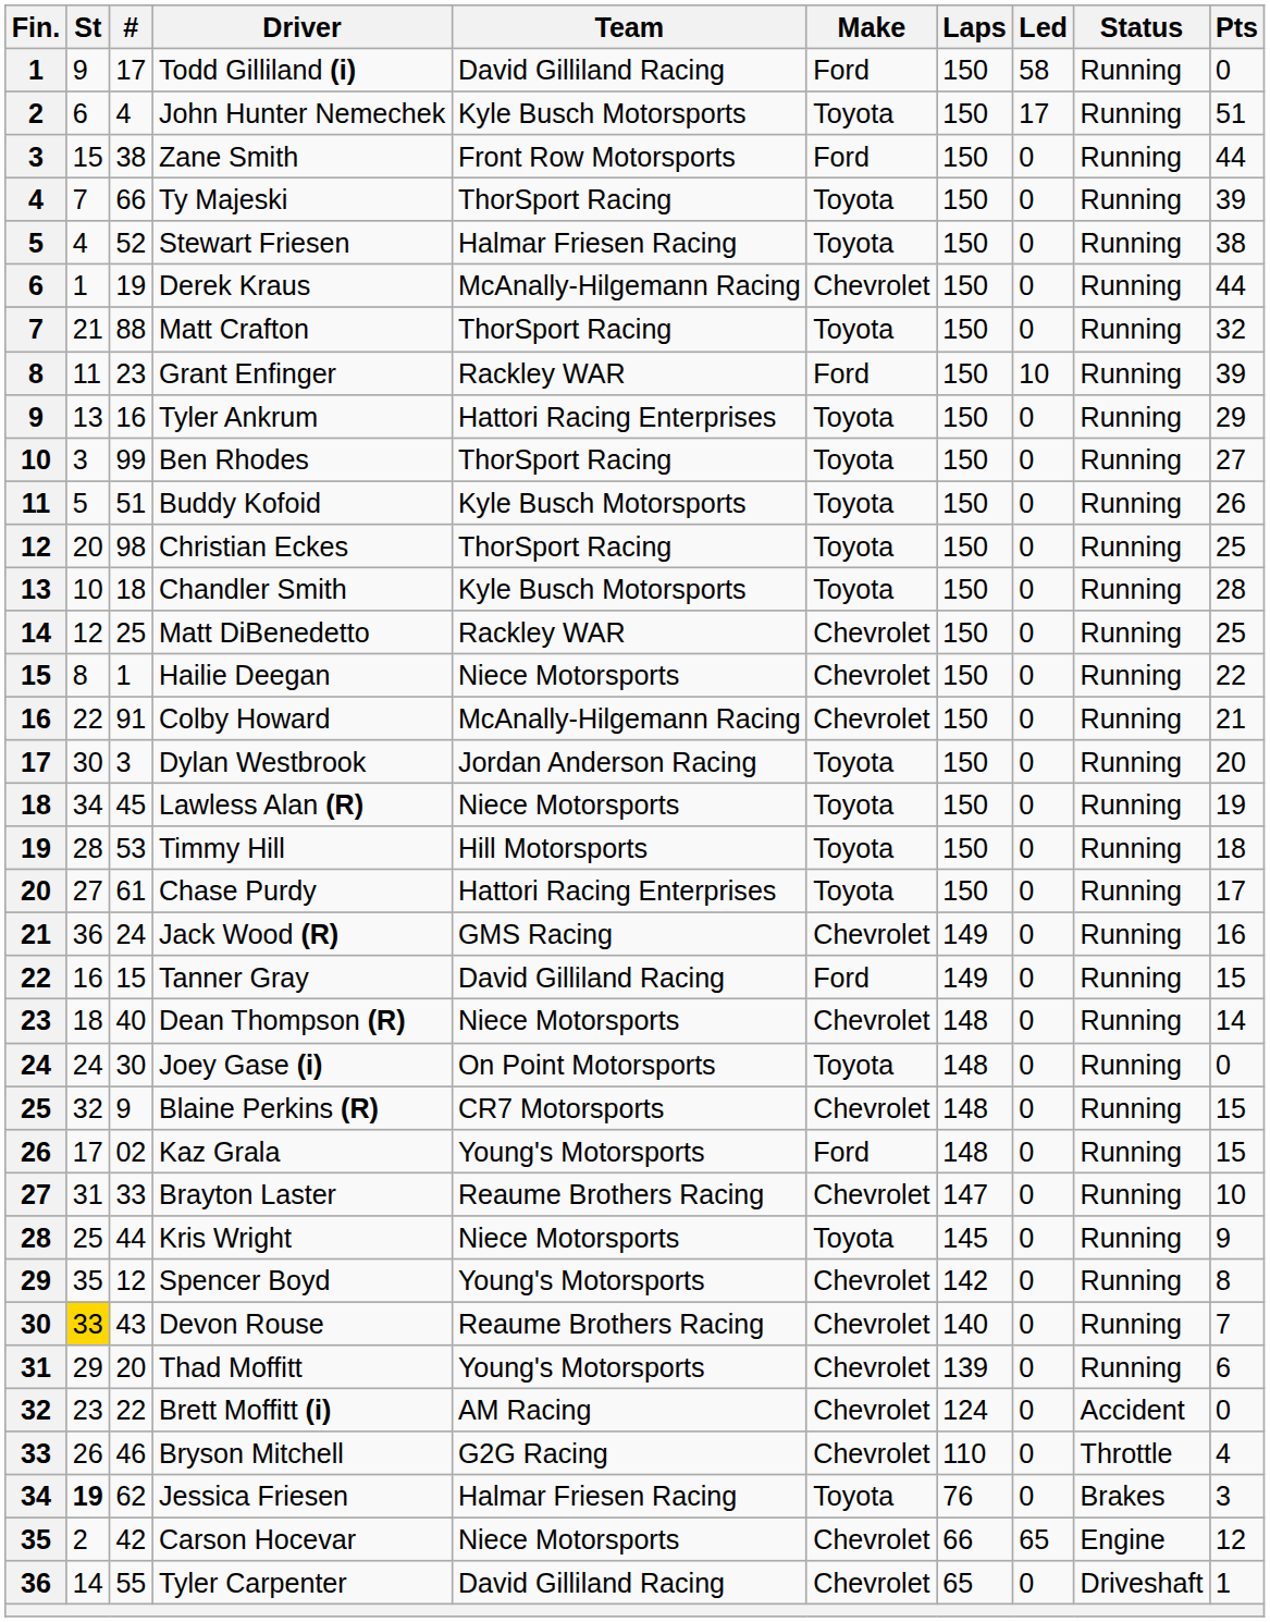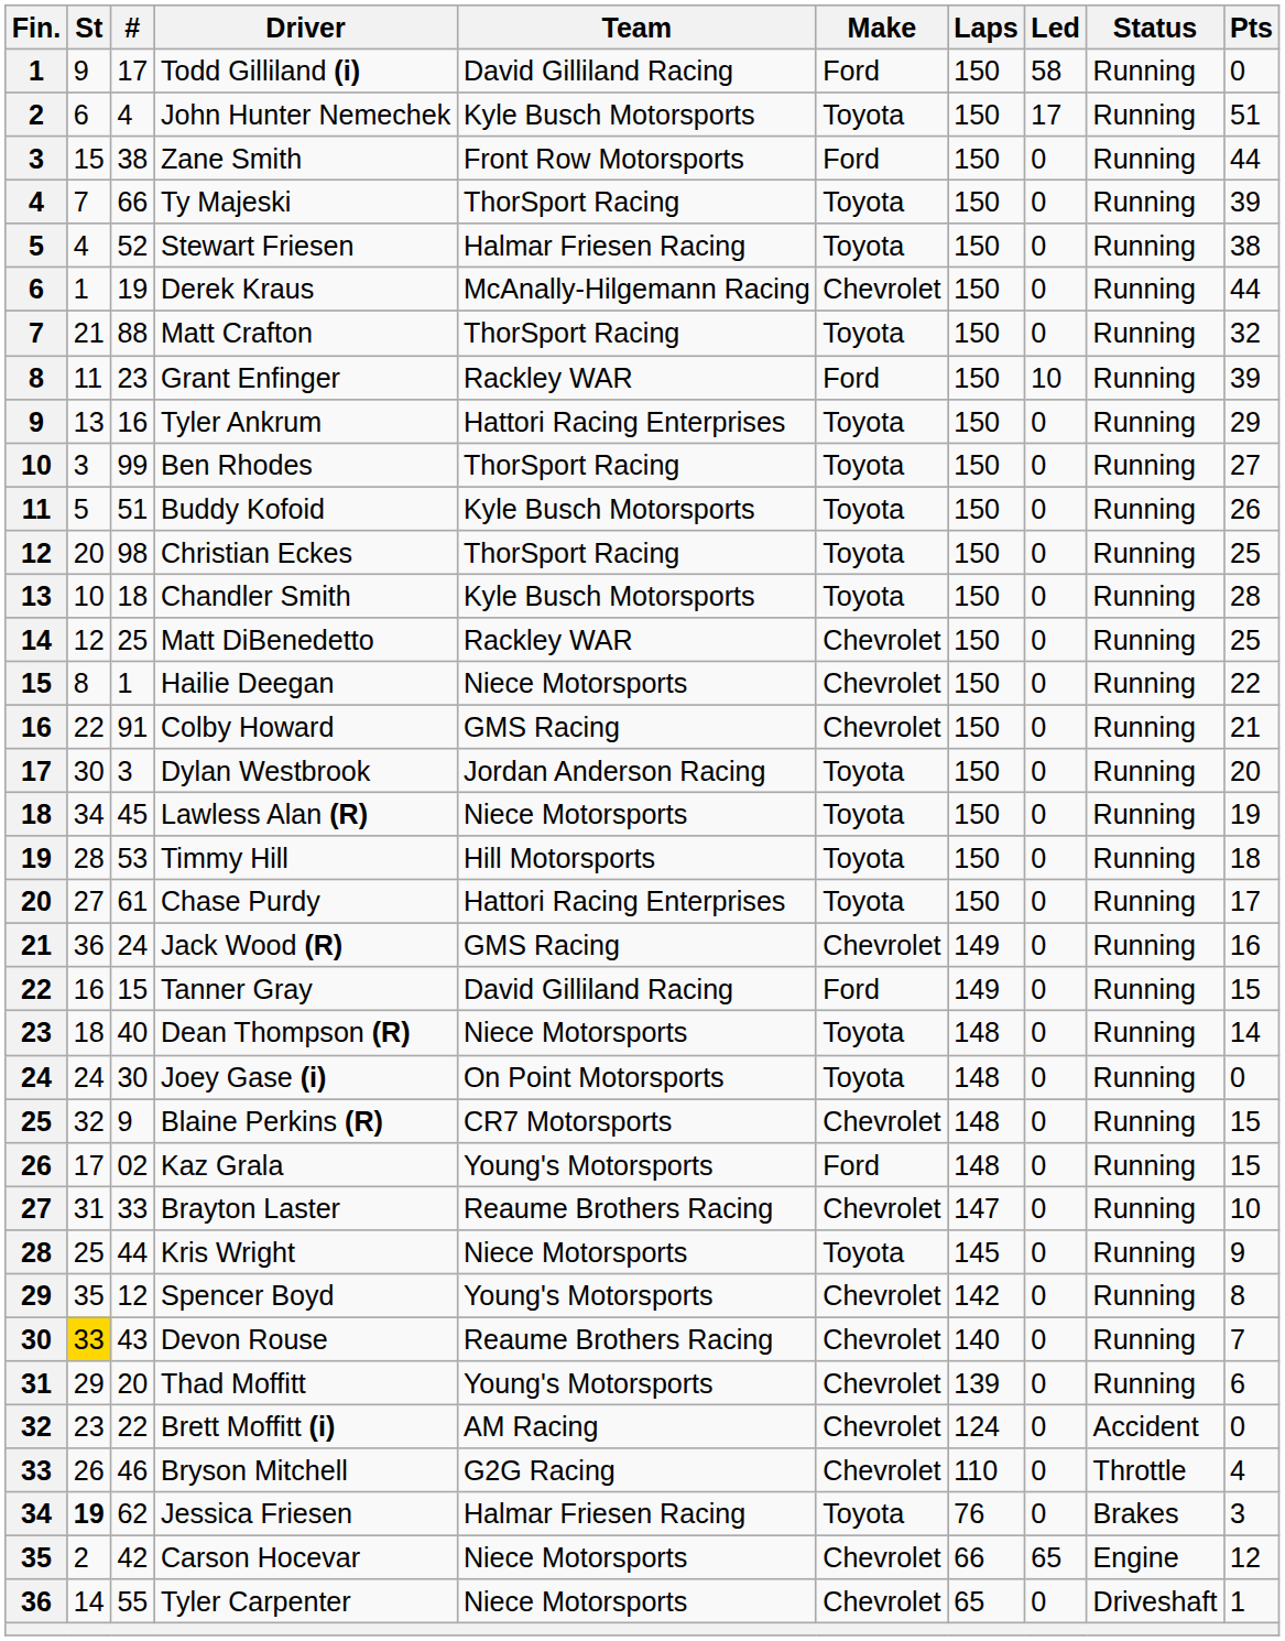 <table class="wikitable" style="font-size:95%">
 <tr>
 <th>Fin.</th>
 <th>St</th>
 <th>#</th>
 <th>Driver</th>
 <th>Team</th>
 <th>Make</th>
 <th>Laps</th>
 <th>Led</th>
 <th>Status</th>
 <th>Pts</th>
 </tr>
 <tr>
 <th>1</th>
 <td>9</td>
 <td>17</td>
 <td>Todd Gilliland <strong>(i)</strong></td>
 <td>David Gilliland Racing</td>
 <td>Ford</td>
 <td>150</td>
 <td>58</td>
 <td>Running</td>
 <td>0</td>
 </tr>
 <tr>
 <th>2</th>
 <td>6</td>
 <td>4</td>
 <td>John Hunter Nemechek</td>
 <td>Kyle Busch Motorsports</td>
 <td>Toyota</td>
 <td>150</td>
 <td>17</td>
 <td>Running</td>
 <td>51</td>
 </tr>
 <tr>
 <th>3</th>
 <td>15</td>
 <td>38</td>
 <td>Zane Smith</td>
 <td>Front Row Motorsports</td>
 <td>Ford</td>
 <td>150</td>
 <td>0</td>
 <td>Running</td>
 <td>44</td>
 </tr>
 <tr>
 <th>4</th>
 <td>7</td>
 <td>66</td>
 <td>Ty Majeski</td>
 <td>ThorSport Racing</td>
 <td>Toyota</td>
 <td>150</td>
 <td>0</td>
 <td>Running</td>
 <td>39</td>
 </tr>
 <tr>
 <th>5</th>
 <td>4</td>
 <td>52</td>
 <td>Stewart Friesen</td>
 <td>Halmar Friesen Racing</td>
 <td>Toyota</td>
 <td>150</td>
 <td>0</td>
 <td>Running</td>
 <td>38</td>
 </tr>
 <tr>
 <th>6</th>
 <td>1</td>
 <td>19</td>
 <td>Derek Kraus</td>
 <td>McAnally-Hilgemann Racing</td>
 <td>Chevrolet</td>
 <td>150</td>
 <td>0</td>
 <td>Running</td>
 <td>44</td>
 </tr>
 <tr>
 <th>7</th>
 <td>21</td>
 <td>88</td>
 <td>Matt Crafton</td>
 <td>ThorSport Racing</td>
 <td>Toyota</td>
 <td>150</td>
 <td>0</td>
 <td>Running</td>
 <td>32</td>
 </tr>
 <tr>
 <th>8</th>
 <td>11</td>
 <td>23</td>
 <td>Grant Enfinger</td>
 <td>Rackley WAR</td>
 <td>Ford</td>
 <td>150</td>
 <td>10</td>
 <td>Running</td>
 <td>39</td>
 </tr>
 <tr>
 <th>9</th>
 <td>13</td>
 <td>16</td>
 <td>Tyler Ankrum</td>
 <td>Hattori Racing Enterprises</td>
 <td>Toyota</td>
 <td>150</td>
 <td>0</td>
 <td>Running</td>
 <td>29</td>
 </tr>
 <tr>
 <th>10</th>
 <td>3</td>
 <td>99</td>
 <td>Ben Rhodes</td>
 <td>ThorSport Racing</td>
 <td>Toyota</td>
 <td>150</td>
 <td>0</td>
 <td>Running</td>
 <td>27</td>
 </tr>
 <tr>
 <th>11</th>
 <td>5</td>
 <td>51</td>
 <td>Buddy Kofoid</td>
 <td>Kyle Busch Motorsports</td>
 <td>Toyota</td>
 <td>150</td>
 <td>0</td>
 <td>Running</td>
 <td>26</td>
 </tr>
 <tr>
 <th>12</th>
 <td>20</td>
 <td>98</td>
 <td>Christian Eckes</td>
 <td>ThorSport Racing</td>
 <td>Toyota</td>
 <td>150</td>
 <td>0</td>
 <td>Running</td>
 <td>25</td>
 </tr>
 <tr>
 <th>13</th>
 <td>10</td>
 <td>18</td>
 <td>Chandler Smith</td>
 <td>Kyle Busch Motorsports</td>
 <td>Toyota</td>
 <td>150</td>
 <td>0</td>
 <td>Running</td>
 <td>28</td>
 </tr>
 <tr>
 <th>14</th>
 <td>12</td>
 <td>25</td>
 <td>Matt DiBenedetto</td>
 <td>Rackley WAR</td>
 <td>Chevrolet</td>
 <td>150</td>
 <td>0</td>
 <td>Running</td>
 <td>25</td>
 </tr>
 <tr>
 <th>15</th>
 <td>8</td>
 <td>1</td>
 <td>Hailie Deegan</td>
 <td>Niece Motorsports</td>
 <td>Chevrolet</td>
 <td>150</td>
 <td>0</td>
 <td>Running</td>
 <td>22</td>
 </tr>
 <tr>
 <th>16</th>
 <td>22</td>
 <td>91</td>
 <td>Colby Howard</td>
-<td>McAnally-Hilgemann Racing</td>
+<td>GMS Racing</td>
 <td>Chevrolet</td>
 <td>150</td>
 <td>0</td>
 <td>Running</td>
 <td>21</td>
 </tr>
 <tr>
 <th>17</th>
 <td>30</td>
 <td>3</td>
 <td>Dylan Westbrook</td>
 <td>Jordan Anderson Racing</td>
 <td>Toyota</td>
 <td>150</td>
 <td>0</td>
 <td>Running</td>
 <td>20</td>
 </tr>
 <tr>
 <th>18</th>
 <td>34</td>
 <td>45</td>
 <td>Lawless Alan <strong>(R)</strong></td>
 <td>Niece Motorsports</td>
 <td>Toyota</td>
 <td>150</td>
 <td>0</td>
 <td>Running</td>
 <td>19</td>
 </tr>
 <tr>
 <th>19</th>
 <td>28</td>
 <td>53</td>
 <td>Timmy Hill</td>
 <td>Hill Motorsports</td>
 <td>Toyota</td>
 <td>150</td>
 <td>0</td>
 <td>Running</td>
 <td>18</td>
 </tr>
 <tr>
 <th>20</th>
 <td>27</td>
 <td>61</td>
 <td>Chase Purdy</td>
 <td>Hattori Racing Enterprises</td>
 <td>Toyota</td>
 <td>150</td>
 <td>0</td>
 <td>Running</td>
 <td>17</td>
 </tr>
 <tr>
 <th>21</th>
 <td>36</td>
 <td>24</td>
 <td>Jack Wood <strong>(R)</strong></td>
 <td>GMS Racing</td>
 <td>Chevrolet</td>
 <td>149</td>
 <td>0</td>
 <td>Running</td>
 <td>16</td>
 </tr>
 <tr>
 <th>22</th>
 <td>16</td>
 <td>15</td>
 <td>Tanner Gray</td>
 <td>David Gilliland Racing</td>
 <td>Ford</td>
 <td>149</td>
 <td>0</td>
 <td>Running</td>
 <td>15</td>
 </tr>
 <tr>
 <th>23</th>
 <td>18</td>
 <td>40</td>
 <td>Dean Thompson <strong>(R)</strong></td>
 <td>Niece Motorsports</td>
-<td>Chevrolet</td>
+<td>Toyota</td>
 <td>148</td>
 <td>0</td>
 <td>Running</td>
 <td>14</td>
 </tr>
 <tr>
 <th>24</th>
 <td>24</td>
 <td>30</td>
 <td>Joey Gase <strong>(i)</strong></td>
 <td>On Point Motorsports</td>
 <td>Toyota</td>
 <td>148</td>
 <td>0</td>
 <td>Running</td>
 <td>0</td>
 </tr>
 <tr>
 <th>25</th>
 <td>32</td>
 <td>9</td>
 <td>Blaine Perkins <strong>(R)</strong></td>
 <td>CR7 Motorsports</td>
 <td>Chevrolet</td>
 <td>148</td>
 <td>0</td>
 <td>Running</td>
 <td>15</td>
 </tr>
 <tr>
 <th>26</th>
 <td>17</td>
 <td>02</td>
 <td>Kaz Grala</td>
 <td>Young's Motorsports</td>
 <td>Ford</td>
 <td>148</td>
 <td>0</td>
 <td>Running</td>
 <td>15</td>
 </tr>
 <tr>
 <th>27</th>
 <td>31</td>
 <td>33</td>
 <td>Brayton Laster</td>
 <td>Reaume Brothers Racing</td>
 <td>Chevrolet</td>
 <td>147</td>
 <td>0</td>
 <td>Running</td>
 <td>10</td>
 </tr>
 <tr>
 <th>28</th>
 <td>25</td>
 <td>44</td>
 <td>Kris Wright</td>
 <td>Niece Motorsports</td>
 <td>Toyota</td>
 <td>145</td>
 <td>0</td>
 <td>Running</td>
 <td>9</td>
 </tr>
 <tr>
 <th>29</th>
 <td>35</td>
 <td>12</td>
 <td>Spencer Boyd</td>
 <td>Young's Motorsports</td>
 <td>Chevrolet</td>
 <td>142</td>
 <td>0</td>
 <td>Running</td>
 <td>8</td>
 </tr>
 <tr>
 <th>30</th>
 <td style="background: gold;">33</td>
 <td>43</td>
 <td>Devon Rouse</td>
 <td>Reaume Brothers Racing</td>
 <td>Chevrolet</td>
 <td>140</td>
 <td>0</td>
 <td>Running</td>
 <td>7</td>
 </tr>
 <tr>
 <th>31</th>
 <td>29</td>
 <td>20</td>
 <td>Thad Moffitt</td>
 <td>Young's Motorsports</td>
 <td>Chevrolet</td>
 <td>139</td>
 <td>0</td>
 <td>Running</td>
 <td>6</td>
 </tr>
 <tr>
 <th>32</th>
 <td>23</td>
 <td>22</td>
 <td>Brett Moffitt <strong>(i)</strong></td>
 <td>AM Racing</td>
 <td>Chevrolet</td>
 <td>124</td>
 <td>0</td>
 <td>Accident</td>
 <td>0</td>
 </tr>
 <tr>
 <th>33</th>
 <td>26</td>
 <td>46</td>
 <td>Bryson Mitchell</td>
 <td>G2G Racing</td>
 <td>Chevrolet</td>
 <td>110</td>
 <td>0</td>
 <td>Throttle</td>
 <td>4</td>
 </tr>
 <tr>
 <th>34</th>
 <td><strong>19</strong></td>
 <td>62</td>
 <td>Jessica Friesen</td>
 <td>Halmar Friesen Racing</td>
 <td>Toyota</td>
 <td>76</td>
 <td>0</td>
 <td>Brakes</td>
 <td>3</td>
 </tr>
 <tr>
 <th>35</th>
 <td>2</td>
 <td>42</td>
 <td>Carson Hocevar</td>
 <td>Niece Motorsports</td>
 <td>Chevrolet</td>
 <td>66</td>
 <td>65</td>
 <td>Engine</td>
 <td>12</td>
 </tr>
 <tr>
 <th>36</th>
 <td>14</td>
 <td>55</td>
 <td>Tyler Carpenter</td>
-<td>David Gilliland Racing</td>
+<td>Niece Motorsports</td>
 <td>Chevrolet</td>
 <td>65</td>
 <td>0</td>
 <td>Driveshaft</td>
 <td>1</td>
 </tr>
 <tr>
 <th colspan="10"></th>
 </tr>
 </table>
